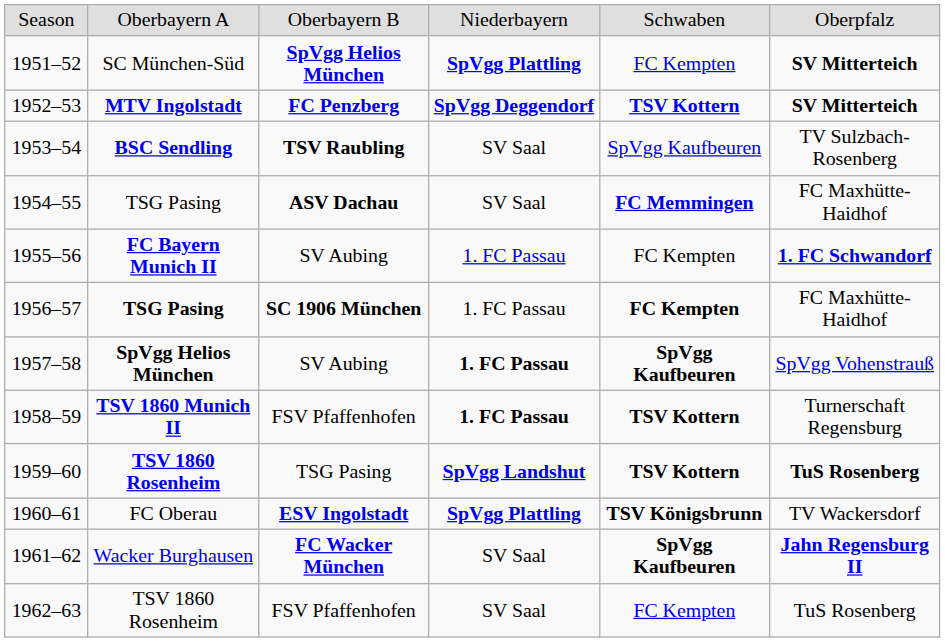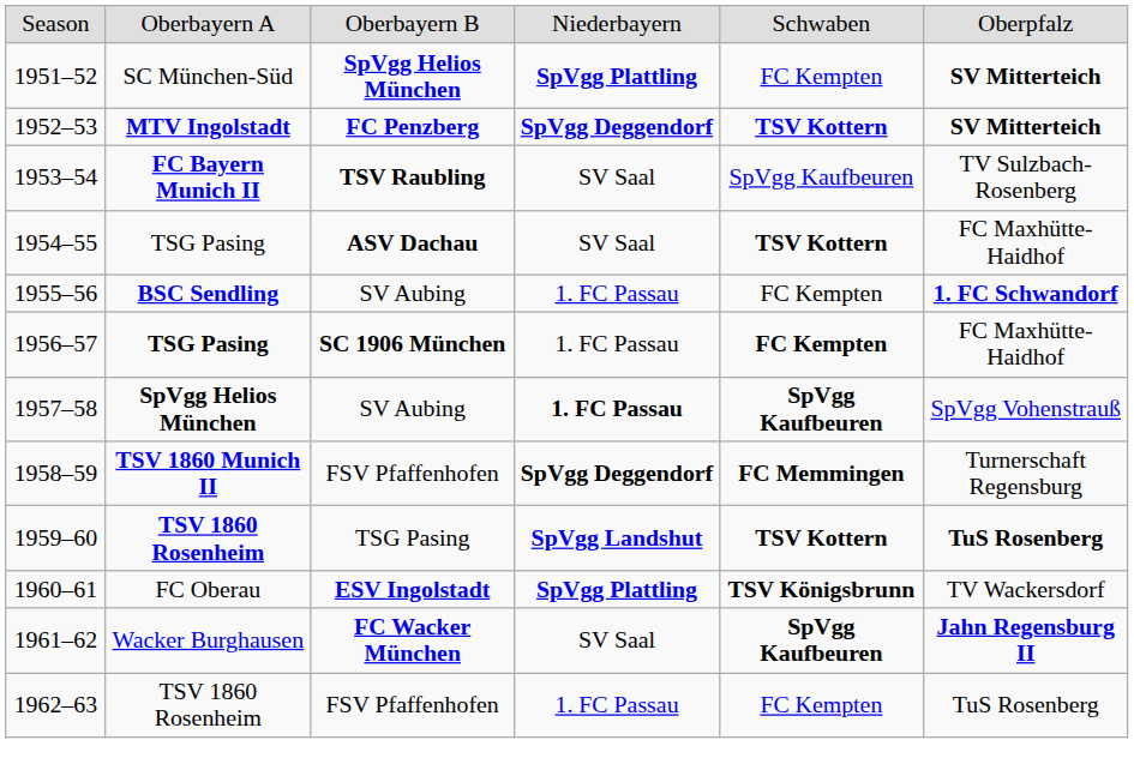 <table class="wikitable">
 <tr align="center" bgcolor="#dfdfdf">
 <td width="60">Season</td>
 <td width="130">Oberbayern A</td>
 <td width="130">Oberbayern B</td>
 <td width="130">Niederbayern</td>
 <td width="130">Schwaben</td>
 <td width="130">Oberpfalz</td>
 </tr>
 <tr align="center">
 <td>1951–52</td>
 <td>SC München-Süd</td>
 <td><strong><a href='#'>SpVgg Helios München</a></strong></td>
 <td><strong><a href='#'>SpVgg Plattling</a></strong></td>
 <td><a href='#'>FC Kempten</a></td>
 <td><strong>SV Mitterteich</strong></td>
 </tr>
 <tr align="center">
 <td>1952–53</td>
 <td><strong><a href='#'>MTV Ingolstadt</a></strong></td>
 <td><strong><a href='#'>FC Penzberg</a></strong></td>
 <td><strong><a href='#'>SpVgg Deggendorf</a></strong></td>
 <td><strong><a href='#'>TSV Kottern</a></strong></td>
 <td><strong>SV Mitterteich</strong></td>
 </tr>
 <tr align="center">
 <td>1953–54</td>
-<td><strong><a href='#'>BSC Sendling</a></strong></td>
+<td><strong><a href='#'>FC Bayern Munich II</a></strong></td>
 <td><strong>TSV Raubling</strong></td>
 <td>SV Saal</td>
 <td><a href='#'>SpVgg Kaufbeuren</a></td>
 <td>TV Sulzbach-Rosenberg</td>
 </tr>
 <tr align="center">
 <td>1954–55</td>
 <td>TSG Pasing</td>
 <td><strong>ASV Dachau</strong></td>
 <td>SV Saal</td>
-<td><strong><a href='#'>FC Memmingen</a></strong></td>
+<td><strong>TSV Kottern</strong></td>
 <td>FC Maxhütte-Haidhof</td>
 </tr>
 <tr align="center">
 <td>1955–56</td>
-<td><strong><a href='#'>FC Bayern Munich II</a></strong></td>
+<td><strong><a href='#'>BSC Sendling</a></strong></td>
 <td>SV Aubing</td>
 <td><a href='#'>1. FC Passau</a></td>
 <td>FC Kempten</td>
 <td><strong><a href='#'>1. FC Schwandorf</a></strong></td>
 </tr>
 <tr align="center">
 <td>1956–57</td>
 <td><strong>TSG Pasing</strong></td>
 <td><strong>SC 1906 München</strong></td>
 <td>1. FC Passau</td>
 <td><strong>FC Kempten</strong></td>
 <td>FC Maxhütte-Haidhof</td>
 </tr>
 <tr align="center">
 <td>1957–58</td>
 <td><strong>SpVgg Helios München</strong></td>
 <td>SV Aubing</td>
 <td><strong>1. FC Passau</strong></td>
 <td><strong>SpVgg Kaufbeuren</strong></td>
 <td><a href='#'>SpVgg Vohenstrauß</a></td>
 </tr>
 <tr align="center">
 <td>1958–59</td>
 <td><strong><a href='#'>TSV 1860 Munich II</a></strong></td>
 <td>FSV Pfaffenhofen</td>
-<td><strong>1. FC Passau</strong></td>
-<td><strong>TSV Kottern</strong></td>
+<td><strong>SpVgg Deggendorf</strong></td>
+<td><strong>FC Memmingen</strong></td>
 <td>Turnerschaft Regensburg</td>
 </tr>
 <tr align="center">
 <td>1959–60</td>
 <td><strong><a href='#'>TSV 1860 Rosenheim</a></strong></td>
 <td>TSG Pasing</td>
 <td><strong><a href='#'>SpVgg Landshut</a></strong></td>
 <td><strong>TSV Kottern</strong></td>
 <td><strong>TuS Rosenberg</strong></td>
 </tr>
 <tr align="center">
 <td>1960–61</td>
 <td>FC Oberau</td>
 <td><strong><a href='#'>ESV Ingolstadt</a></strong></td>
 <td><strong><a href='#'>SpVgg Plattling</a></strong></td>
 <td><strong>TSV Königsbrunn</strong></td>
 <td>TV Wackersdorf</td>
 </tr>
 <tr align="center">
 <td>1961–62</td>
 <td><a href='#'>Wacker Burghausen</a></td>
 <td><strong><a href='#'>FC Wacker München</a></strong></td>
 <td>SV Saal</td>
 <td><strong>SpVgg Kaufbeuren</strong></td>
 <td><strong><a href='#'>Jahn Regensburg II</a></strong></td>
 </tr>
 <tr align="center">
 <td>1962–63</td>
 <td>TSV 1860 Rosenheim</td>
 <td>FSV Pfaffenhofen</td>
-<td>SV Saal</td>
+<td><a href='#'>1. FC Passau</a></td>
 <td><a href='#'>FC Kempten</a></td>
 <td>TuS Rosenberg</td>
 </tr>
 </table>
